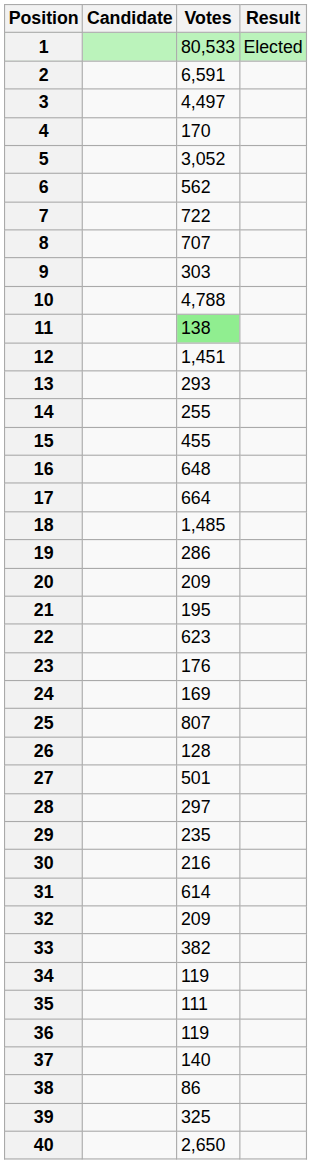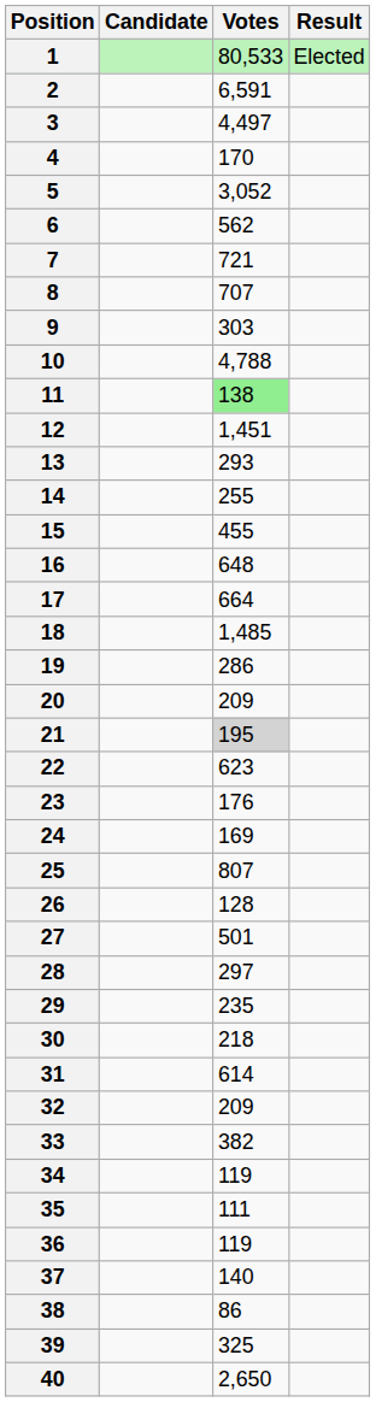 <table class="wikitable sortable col3right">
 <tr>
 <th scope="col">Position</th>
 <th scope="col">Candidate</th>
 <th scope="col">Votes</th>
 <th scope="col">Result</th>
 </tr>
 <tr bgcolor=bbf3bb>
 <th scope="row">1</th>
 <td></td>
 <td>80,533</td>
 <td>Elected</td>
 </tr>
 <tr>
 <th scope="row">2</th>
 <td></td>
 <td>6,591</td>
 <td></td>
 </tr>
 <tr>
 <th scope="row">3</th>
 <td></td>
 <td>4,497</td>
 <td></td>
 </tr>
 <tr>
 <th scope="row">4</th>
 <td></td>
 <td>170</td>
 <td></td>
 </tr>
 <tr>
 <th scope="row">5</th>
 <td></td>
 <td>3,052</td>
 <td></td>
 </tr>
 <tr>
 <th scope="row">6</th>
 <td></td>
 <td>562</td>
 <td></td>
 </tr>
 <tr>
 <th scope="row">7</th>
 <td></td>
-<td>722</td>
+<td>721</td>
 <td></td>
 </tr>
 <tr>
 <th scope="row">8</th>
 <td></td>
 <td>707</td>
 <td></td>
 </tr>
 <tr>
 <th scope="row">9</th>
 <td></td>
 <td>303</td>
 <td></td>
 </tr>
 <tr>
 <th scope="row">10</th>
 <td></td>
 <td>4,788</td>
 <td></td>
 </tr>
 <tr>
 <th scope="row">11</th>
 <td></td>
 <td style="background: lightgreen;">138</td>
 <td></td>
 </tr>
 <tr>
 <th scope="row">12</th>
 <td></td>
 <td>1,451</td>
 <td></td>
 </tr>
 <tr>
 <th scope="row">13</th>
 <td></td>
 <td>293</td>
 <td></td>
 </tr>
 <tr>
 <th scope="row">14</th>
 <td></td>
 <td>255</td>
 <td></td>
 </tr>
 <tr>
 <th scope="row">15</th>
 <td></td>
 <td>455</td>
 <td></td>
 </tr>
 <tr>
 <th scope="row">16</th>
 <td></td>
 <td>648</td>
 <td></td>
 </tr>
 <tr>
 <th scope="row">17</th>
 <td></td>
 <td>664</td>
 <td></td>
 </tr>
 <tr>
 <th scope="row">18</th>
 <td></td>
 <td>1,485</td>
 <td></td>
 </tr>
 <tr>
 <th scope="row">19</th>
 <td></td>
 <td>286</td>
 <td></td>
 </tr>
 <tr>
 <th scope="row">20</th>
 <td></td>
 <td>209</td>
 <td></td>
 </tr>
 <tr>
 <th scope="row">21</th>
 <td></td>
-<td>195</td>
+<td style="background: lightgrey;">195</td>
 <td></td>
 </tr>
 <tr>
 <th scope="row">22</th>
 <td></td>
 <td>623</td>
 <td></td>
 </tr>
 <tr>
 <th scope="row">23</th>
 <td></td>
 <td>176</td>
 <td></td>
 </tr>
 <tr>
 <th scope="row">24</th>
 <td></td>
 <td>169</td>
 <td></td>
 </tr>
 <tr>
 <th scope="row">25</th>
 <td></td>
 <td>807</td>
 <td></td>
 </tr>
 <tr>
 <th scope="row">26</th>
 <td></td>
 <td>128</td>
 <td></td>
 </tr>
 <tr>
 <th scope="row">27</th>
 <td></td>
 <td>501</td>
 <td></td>
 </tr>
 <tr>
 <th scope="row">28</th>
 <td></td>
 <td>297</td>
 <td></td>
 </tr>
 <tr>
 <th scope="row">29</th>
 <td></td>
 <td>235</td>
 <td></td>
 </tr>
 <tr>
 <th scope="row">30</th>
 <td></td>
-<td>216</td>
+<td>218</td>
 <td></td>
 </tr>
 <tr>
 <th scope="row">31</th>
 <td></td>
 <td>614</td>
 <td></td>
 </tr>
 <tr>
 <th scope="row">32</th>
 <td></td>
 <td>209</td>
 <td></td>
 </tr>
 <tr>
 <th scope="row">33</th>
 <td></td>
 <td>382</td>
 <td></td>
 </tr>
 <tr>
 <th scope="row">34</th>
 <td></td>
 <td>119</td>
 <td></td>
 </tr>
 <tr>
 <th scope="row">35</th>
 <td></td>
 <td>111</td>
 <td></td>
 </tr>
 <tr>
 <th scope="row">36</th>
 <td></td>
 <td>119</td>
 <td></td>
 </tr>
 <tr>
 <th scope="row">37</th>
 <td></td>
 <td>140</td>
 <td></td>
 </tr>
 <tr>
 <th scope="row">38</th>
 <td></td>
 <td>86</td>
 <td></td>
 </tr>
 <tr>
 <th scope="row">39</th>
 <td></td>
 <td>325</td>
 <td></td>
 </tr>
 <tr>
 <th scope="row">40</th>
 <td></td>
 <td>2,650</td>
 <td></td>
 </tr>
 </table>
